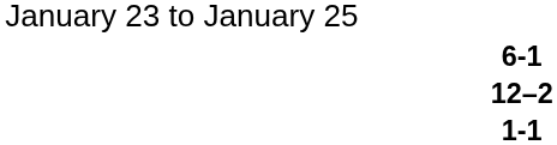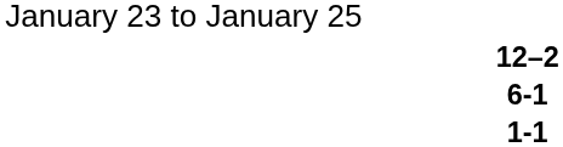 <table style="width:100%;" cellspacing="1">
 <tr>
 <th width=25%></th>
 <th width=2%></th>
 <th width=6%></th>
 <th width=2%></th>
 <th width=25%></th>
 </tr>
 <tr>
 <td>January 23 to January 25</td>
 </tr>
 <tr style=font-size:90%>
 <td align=right><strong></strong></td>
 <td></td>
-<td align=center><strong>6-1</strong></td>
+<td align=center><strong>12–2</strong></td>
 <td></td>
 <td><strong></strong></td>
 <td></td>
 </tr>
 <tr style=font-size:90%>
 <td align=right><strong></strong></td>
 <td></td>
-<td align=center><strong>12–2</strong></td>
+<td align=center><strong>6-1</strong></td>
 <td></td>
 <td><strong></strong></td>
 <td></td>
 </tr>
 <tr style=font-size:90%>
 <td align=right><strong></strong></td>
 <td></td>
 <td align=center><strong>1-1</strong></td>
 <td></td>
 <td><strong></strong></td>
 <td></td>
 </tr>
 </table>
